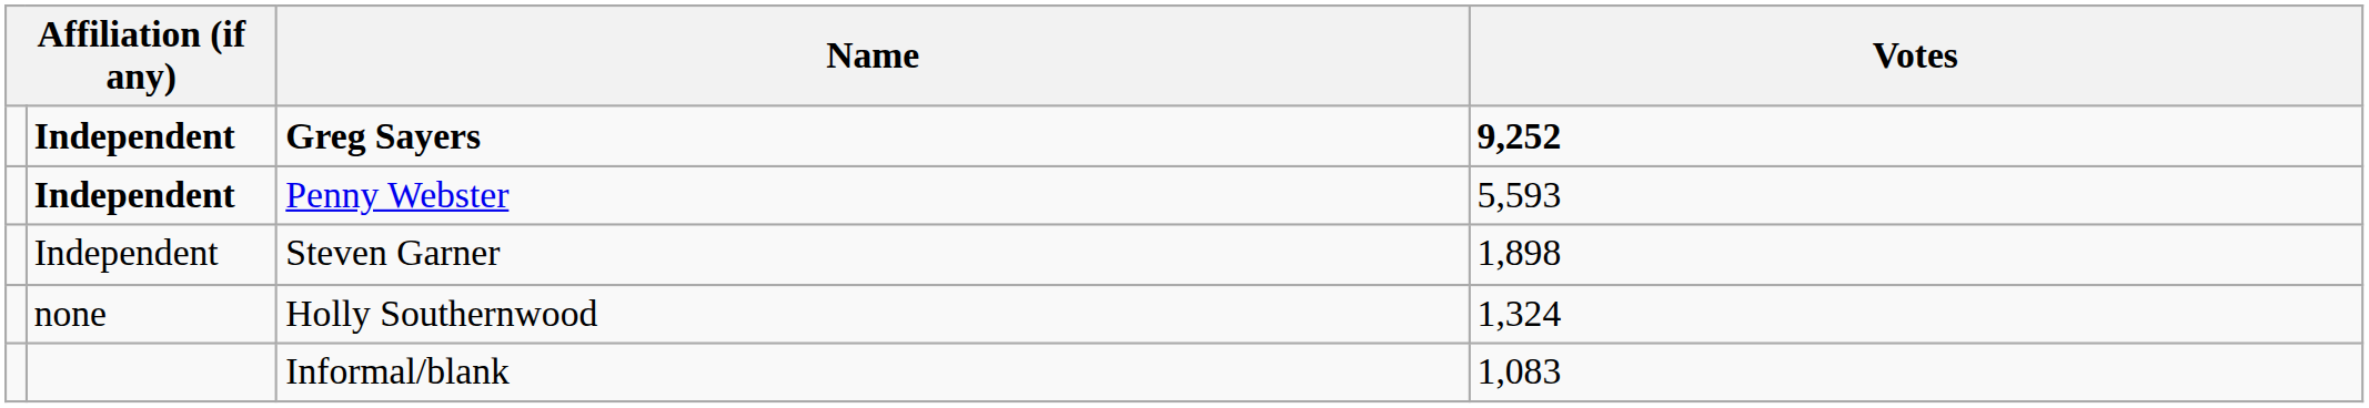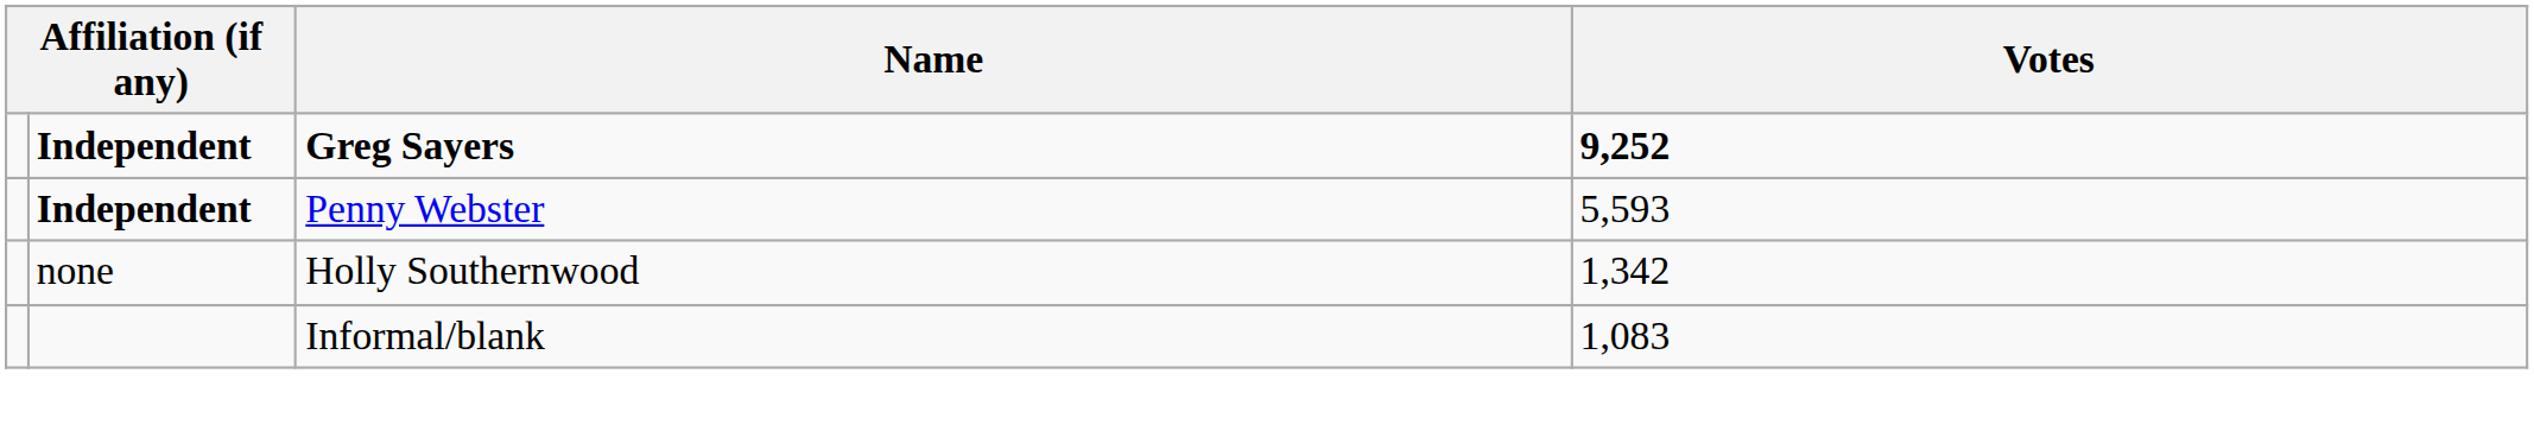 <table class="wikitable" style="width:51%;">
 <tr>
 <th colspan="2" style="width:1%;">Affiliation (if any)</th>
 <th style="width:20%;">Name</th>
 <th style="width:15%;">Votes</th>
 </tr>
 <tr>
 <td bgcolor=></td>
 <td><strong>Independent</strong></td>
 <td><strong>Greg Sayers</strong></td>
 <td><strong>9,252</strong></td>
 </tr>
 <tr>
 <td bgcolor=></td>
 <td><strong>Independent</strong></td>
 <td><a href='#'>Penny Webster</a></td>
 <td>5,593</td>
 </tr>
 <tr>
-<td bgcolor=></td>
-<td>Independent</td>
-<td>Steven Garner</td>
-<td>1,898</td>
-</tr>
-<tr>
 <td></td>
 <td>none</td>
 <td>Holly Southernwood</td>
-<td>1,324</td>
+<td>1,342</td>
 </tr>
 <tr>
 <td></td>
 <td></td>
 <td>Informal/blank</td>
 <td>1,083</td>
 </tr>
 </table>
